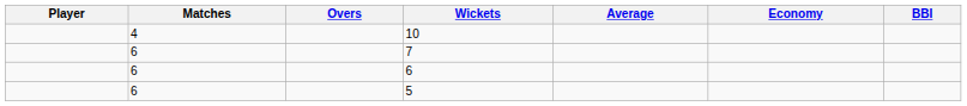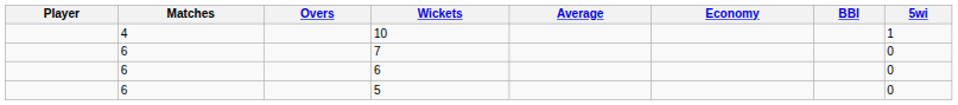 <table class="wikitable sortable" style="width:80%;">
 <tr>
 <th>Player</th>
 <th>Matches</th>
 <th><a href='#'>Overs</a></th>
 <th><a href='#'>Wickets</a></th>
 <th><a href='#'>Average</a></th>
 <th><a href='#'>Economy</a></th>
 <th><a href='#'>BBI</a></th>
+<th><a href='#'>5wi</a></th>
 </tr>
 <tr>
 <td></td>
 <td>4</td>
 <td></td>
 <td>10</td>
 <td></td>
 <td></td>
 <td></td>
+<td>1</td>
 </tr>
 <tr>
 <td></td>
 <td>6</td>
 <td></td>
 <td>7</td>
 <td></td>
 <td></td>
 <td></td>
+<td>0</td>
 </tr>
 <tr>
 <td></td>
 <td>6</td>
 <td></td>
 <td>6</td>
 <td></td>
 <td></td>
 <td></td>
+<td>0</td>
 </tr>
 <tr>
 <td></td>
 <td>6</td>
 <td></td>
 <td>5</td>
 <td></td>
 <td></td>
 <td></td>
+<td>0</td>
 </tr>
 </table>
